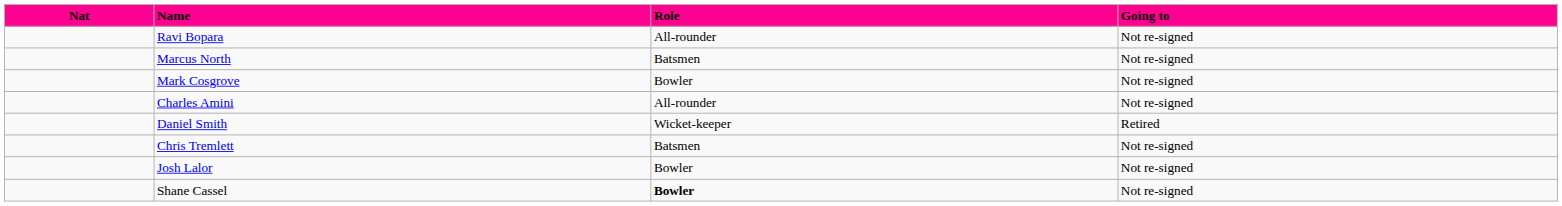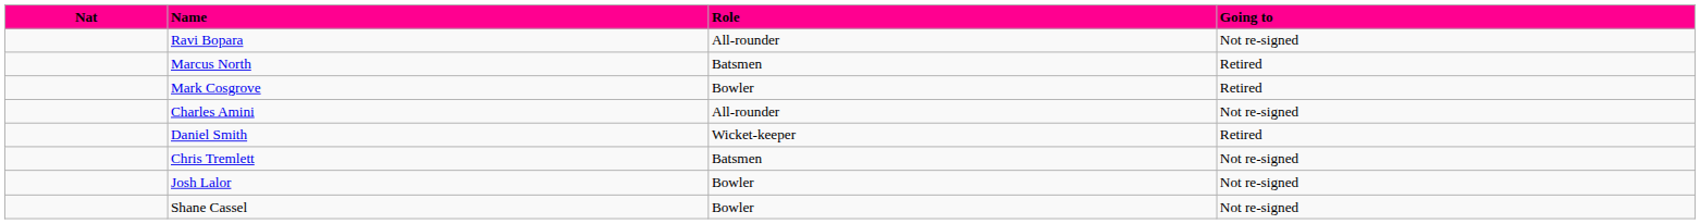 <table class="wikitable"  style="font-size:95%; width:90%;">
 <tr>
 <th style="background:#ff0090; color:black; text-align:center;">Nat</th>
 <th style="background:#ff0090; color:black; text-align:left;">Name</th>
 <th style="background:#ff0090; color:black; text-align:left;">Role</th>
 <th style="background:#ff0090; color:black; text-align:left;">Going to</th>
 </tr>
 <tr>
 <td style="text-align:center"></td>
 <td><a href='#'>Ravi Bopara</a></td>
 <td>All-rounder</td>
 <td>Not re-signed</td>
 </tr>
 <tr>
 <td style="text-align:center"></td>
 <td><a href='#'>Marcus North</a></td>
 <td>Batsmen</td>
-<td>Not re-signed</td>
+<td>Retired</td>
 </tr>
 <tr>
 <td style="text-align:center"></td>
 <td><a href='#'>Mark Cosgrove</a></td>
 <td>Bowler</td>
-<td>Not re-signed</td>
+<td>Retired</td>
 </tr>
 <tr>
 <td style="text-align:center"></td>
 <td><a href='#'>Charles Amini</a></td>
 <td>All-rounder</td>
 <td>Not re-signed</td>
 </tr>
 <tr>
 <td style="text-align:center"></td>
 <td><a href='#'>Daniel Smith</a></td>
 <td>Wicket-keeper</td>
 <td>Retired</td>
 </tr>
 <tr>
 <td style="text-align:center"></td>
 <td><a href='#'>Chris Tremlett</a></td>
 <td>Batsmen</td>
 <td>Not re-signed</td>
 </tr>
 <tr>
 <td style="text-align:center"></td>
 <td><a href='#'>Josh Lalor</a></td>
 <td>Bowler</td>
 <td>Not re-signed</td>
 </tr>
 <tr>
 <td style="text-align:center"></td>
 <td>Shane Cassel</td>
-<td><strong>Bowler</strong></td>
+<td>Bowler</td>
 <td>Not re-signed</td>
 </tr>
 </table>
